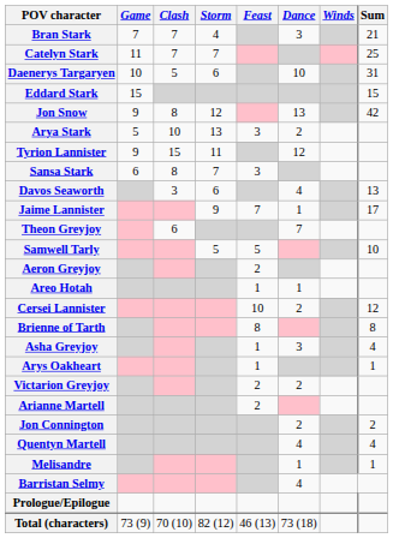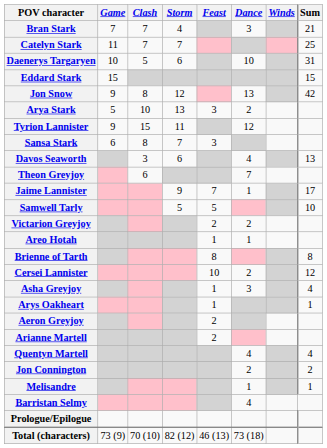 <table class="wikitable sortable collapsible" style="text-align:center; float:right;">
 <tr>
 <th>POV character</th>
 <th><em><a href='#'>Game</a></em></th>
 <th><em><a href='#'>Clash</a></em></th>
 <th><em><a href='#'>Storm</a></em></th>
 <th><em><a href='#'>Feast</a></em></th>
 <th><em><a href='#'>Dance</a></em></th>
 <th><em><a href='#'>Winds</a></em></th>
 <th style="border-left:2px solid gray;"><strong>Sum</strong></th>
 </tr>
 <tr>
 <th><a href='#'>Bran Stark</a></th>
 <td>7</td>
 <td>7</td>
 <td>4</td>
 <td style="background:lightgrey;"></td>
 <td>3</td>
 <td style="background:lightgrey;"></td>
 <td style="border-left:2px solid gray;">21</td>
 </tr>
 <tr>
 <th><a href='#'>Catelyn Stark</a></th>
 <td>11</td>
 <td>7</td>
 <td>7</td>
 <td style="background:pink;"></td>
 <td style="background:lightgrey;"></td>
 <td style="background:pink;"></td>
 <td style="border-left:2px solid gray;">25</td>
 </tr>
 <tr>
 <th><a href='#'>Daenerys Targaryen</a></th>
 <td>10</td>
 <td>5</td>
 <td>6</td>
 <td style="background:lightgrey;"></td>
 <td>10</td>
 <td style="background:lightgrey;"></td>
 <td style="border-left:2px solid gray;">31</td>
 </tr>
 <tr>
 <th><a href='#'>Eddard Stark</a></th>
 <td>15</td>
 <td style="background:lightgrey;"></td>
 <td style="background:lightgrey;"></td>
 <td style="background:lightgrey;"></td>
 <td style="background:lightgrey;"></td>
 <td style="background:lightgrey;"></td>
 <td style="border-left:2px solid gray;">15</td>
 </tr>
 <tr>
 <th><a href='#'>Jon Snow</a></th>
 <td>9</td>
 <td>8</td>
 <td>12</td>
 <td style="background:pink;"></td>
 <td>13</td>
 <td style="background:lightgrey;"></td>
 <td style="border-left:2px solid gray;">42</td>
 </tr>
 <tr>
 <th><a href='#'>Arya Stark</a></th>
 <td>5</td>
 <td>10</td>
 <td>13</td>
 <td>3</td>
 <td>2</td>
 <td></td>
 <td style="border-left:2px solid gray;"></td>
 </tr>
 <tr>
 <th><a href='#'>Tyrion Lannister</a></th>
 <td>9</td>
 <td>15</td>
 <td>11</td>
 <td style="background:lightgrey;"></td>
 <td>12</td>
 <td></td>
 <td style="border-left:2px solid gray;"></td>
 </tr>
 <tr>
 <th><a href='#'>Sansa Stark</a></th>
 <td>6</td>
 <td>8</td>
 <td>7</td>
 <td>3</td>
 <td style="background:lightgrey;"></td>
 <td></td>
 <td style="border-left:2px solid gray;"></td>
 </tr>
 <tr>
 <th><a href='#'>Davos Seaworth</a></th>
 <td style="background:lightgrey;"></td>
 <td>3</td>
 <td>6</td>
 <td style="background:lightgrey;"></td>
 <td>4</td>
 <td style="background:lightgrey;"></td>
 <td style="border-left:2px solid gray;">13</td>
 </tr>
 <tr>
+<th><a href='#'>Theon Greyjoy</a></th>
+<td style="background:pink;"></td>
+<td>6</td>
+<td style="background:lightgrey;"></td>
+<td style="background:lightgrey;"></td>
+<td>7</td>
+<td></td>
+<td style="border-left:2px solid gray;"></td>
+</tr>
+<tr>
 <th><a href='#'>Jaime Lannister</a></th>
 <td style="background:pink;"></td>
 <td style="background:pink;"></td>
 <td>9</td>
 <td>7</td>
 <td>1</td>
 <td style="background:lightgrey;"></td>
 <td style="border-left:2px solid gray;">17</td>
-</tr>
-<tr>
-<th><a href='#'>Theon Greyjoy</a></th>
-<td style="background:pink;"></td>
-<td>6</td>
-<td style="background:lightgrey;"></td>
-<td style="background:lightgrey;"></td>
-<td>7</td>
-<td></td>
-<td style="border-left:2px solid gray;"></td>
 </tr>
 <tr>
 <th><a href='#'>Samwell Tarly</a></th>
 <td style="background:pink;"></td>
 <td style="background:pink;"></td>
 <td>5</td>
 <td>5</td>
 <td style="background:pink;"></td>
 <td style="background:lightgrey;"></td>
 <td style="border-left:2px solid gray;">10</td>
 </tr>
 <tr>
-<th><a href='#'>Aeron Greyjoy</a></th>
+<th><a href='#'>Victarion Greyjoy</a></th>
 <td style="background:lightgrey;"></td>
 <td style="background:pink;"></td>
 <td style="background:lightgrey;"></td>
 <td>2</td>
-<td style="background:lightgrey;"></td>
+<td>2</td>
 <td></td>
 <td style="border-left:2px solid gray;"></td>
 </tr>
 <tr>
 <th><a href='#'>Areo Hotah</a></th>
 <td style="background:lightgrey;"></td>
 <td style="background:lightgrey;"></td>
 <td style="background:lightgrey;"></td>
 <td>1</td>
 <td>1</td>
 <td></td>
 <td style="border-left:2px solid gray;"></td>
 </tr>
 <tr>
+<th><a href='#'>Brienne of Tarth</a></th>
+<td style="background:lightgrey;"></td>
+<td style="background:pink;"></td>
+<td style="background:pink;"></td>
+<td>8</td>
+<td style="background:pink;"></td>
+<td style="background:lightgrey;"></td>
+<td style="border-left:2px solid gray;">8</td>
+</tr>
+<tr>
 <th><a href='#'>Cersei Lannister</a></th>
 <td style="background:pink;"></td>
 <td style="background:pink;"></td>
 <td style="background:pink;"></td>
 <td>10</td>
 <td>2</td>
 <td style="background:lightgrey;"></td>
 <td style="border-left:2px solid gray;">12</td>
-</tr>
-<tr>
-<th><a href='#'>Brienne of Tarth</a></th>
-<td style="background:lightgrey;"></td>
-<td style="background:pink;"></td>
-<td style="background:pink;"></td>
-<td>8</td>
-<td style="background:pink;"></td>
-<td style="background:lightgrey;"></td>
-<td style="border-left:2px solid gray;">8</td>
 </tr>
 <tr>
 <th><a href='#'>Asha Greyjoy</a></th>
 <td style="background:lightgrey;"></td>
 <td style="background:pink;"></td>
 <td style="background:lightgrey;"></td>
 <td>1</td>
 <td>3</td>
 <td style="background:lightgrey;"></td>
 <td style="border-left:2px solid gray;">4</td>
 </tr>
 <tr>
 <th><a href='#'>Arys Oakheart</a></th>
 <td style="background:pink;"></td>
 <td style="background:pink;"></td>
 <td style="background:lightgrey;"></td>
 <td>1</td>
 <td style="background:lightgrey;"></td>
 <td style="background:lightgrey;"></td>
 <td style="border-left:2px solid gray;">1</td>
 </tr>
 <tr>
-<th><a href='#'>Victarion Greyjoy</a></th>
+<th><a href='#'>Aeron Greyjoy</a></th>
 <td style="background:lightgrey;"></td>
 <td style="background:pink;"></td>
 <td style="background:lightgrey;"></td>
 <td>2</td>
-<td>2</td>
+<td style="background:lightgrey;"></td>
 <td></td>
 <td style="border-left:2px solid gray;"></td>
 </tr>
 <tr>
 <th><a href='#'>Arianne Martell</a></th>
 <td style="background:lightgrey;"></td>
 <td style="background:lightgrey;"></td>
 <td style="background:lightgrey;"></td>
 <td>2</td>
 <td style="background:pink;"></td>
 <td></td>
 <td style="border-left:2px solid gray;"></td>
 </tr>
 <tr>
+<th><a href='#'>Quentyn Martell</a></th>
+<td style="background:lightgrey;"></td>
+<td style="background:lightgrey;"></td>
+<td style="background:lightgrey;"></td>
+<td style="background:lightgrey;"></td>
+<td>4</td>
+<td style="background:lightgrey;"></td>
+<td style="border-left:2px solid gray;">4</td>
+</tr>
+<tr>
 <th><a href='#'>Jon Connington</a></th>
 <td style="background:lightgrey;"></td>
 <td style="background:lightgrey;"></td>
 <td style="background:lightgrey;"></td>
 <td style="background:lightgrey;"></td>
 <td>2</td>
 <td style="background:lightgrey;"></td>
 <td style="border-left:2px solid gray;">2</td>
-</tr>
-<tr>
-<th><a href='#'>Quentyn Martell</a></th>
-<td style="background:lightgrey;"></td>
-<td style="background:lightgrey;"></td>
-<td style="background:lightgrey;"></td>
-<td style="background:lightgrey;"></td>
-<td>4</td>
-<td style="background:lightgrey;"></td>
-<td style="border-left:2px solid gray;">4</td>
 </tr>
 <tr>
 <th><a href='#'>Melisandre</a></th>
 <td style="background:lightgrey;"></td>
 <td style="background:pink;"></td>
 <td style="background:pink;"></td>
 <td style="background:lightgrey;"></td>
 <td>1</td>
 <td style="background:lightgrey;"></td>
 <td style="border-left:2px solid gray;">1</td>
 </tr>
 <tr>
 <th><a href='#'>Barristan Selmy</a></th>
 <td style="background:pink;"></td>
 <td style="background:pink;"></td>
 <td style="background:pink;"></td>
 <td style="background:lightgrey;"></td>
 <td>4</td>
 <td><br></td>
 </tr>
 <tr>
 <th>Prologue/Epilogue</th>
 <td></td>
 <td></td>
 <td></td>
 <td></td>
 <td></td>
 <td></td>
 <td style="border-left:2px solid gray;"></td>
 </tr>
 <tr style="border-top:2px solid gray;">
 <th>Total (characters)</th>
 <td>73 (9)</td>
 <td>70 (10)</td>
 <td>82 (12)</td>
 <td>46 (13)</td>
 <td>73 (18)</td>
 <td></td>
 <td style="border-left:2px solid gray;"></td>
 </tr>
 </table>
